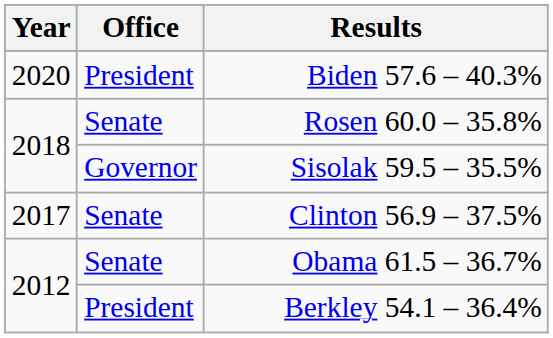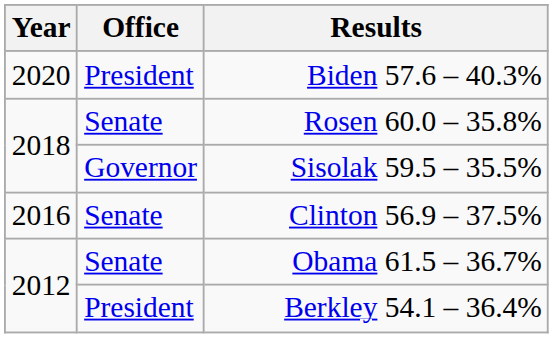 <table class=wikitable>
 <tr>
 <th width="30">Year</th>
 <th width="60">Office</th>
 <th width="180">Results</th>
 </tr>
 <tr>
 <td>2020</td>
 <td><a href='#'>President</a></td>
 <td align="right" ><a href='#'>Biden</a> 57.6 – 40.3%</td>
 </tr>
 <tr>
 <td rowspan="2">2018</td>
 <td><a href='#'>Senate</a></td>
 <td align="right" ><a href='#'>Rosen</a> 60.0 – 35.8%</td>
 </tr>
 <tr>
 <td><a href='#'>Governor</a></td>
 <td align="right" ><a href='#'>Sisolak</a> 59.5 – 35.5%</td>
 </tr>
 <tr>
-<td>2017</td>
+<td>2016</td>
 <td><a href='#'>Senate</a></td>
 <td align="right" ><a href='#'>Clinton</a> 56.9 – 37.5%</td>
 </tr>
 <tr>
 <td rowspan="2">2012</td>
 <td><a href='#'>Senate</a></td>
 <td align="right" ><a href='#'>Obama</a> 61.5 – 36.7%</td>
 </tr>
 <tr>
 <td><a href='#'>President</a></td>
 <td align="right" ><a href='#'>Berkley</a> 54.1 – 36.4%</td>
 </tr>
 </table>
